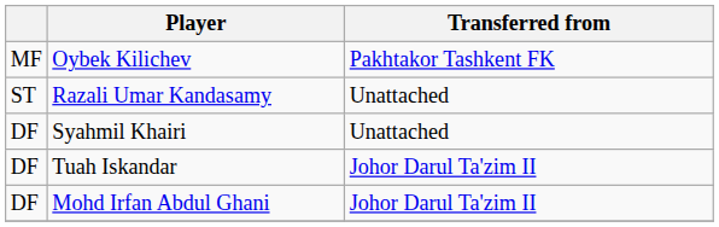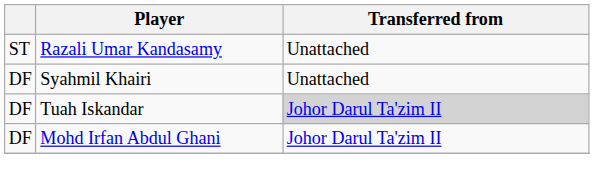 <table class="wikitable plainrowheaders sortable" style="font-size:95%">
 <tr>
 <th></th>
 <th scope="col" style="width:200px;"><strong>Player</strong></th>
 <th scope="col" style="width:250px;"><strong>Transferred from</strong></th>
-</tr>
-<tr>
-<td>MF</td>
-<td> <a href='#'>Oybek Kilichev</a></td>
-<td> <a href='#'>Pakhtakor Tashkent FK</a></td>
 </tr>
 <tr>
 <td>ST</td>
 <td> <a href='#'>Razali Umar Kandasamy</a></td>
 <td>Unattached</td>
 </tr>
 <tr>
 <td>DF</td>
 <td> Syahmil Khairi</td>
 <td>Unattached</td>
 </tr>
 <tr>
 <td>DF</td>
 <td> Tuah Iskandar</td>
-<td> <a href='#'>Johor Darul Ta'zim II</a></td>
+<td style="background: lightgrey;"> <a href='#'>Johor Darul Ta'zim II</a></td>
 </tr>
 <tr>
 <td>DF</td>
 <td> <a href='#'>Mohd Irfan Abdul Ghani</a></td>
 <td> <a href='#'>Johor Darul Ta'zim II</a></td>
 </tr>
 <tr>
 </tr>
 </table>
